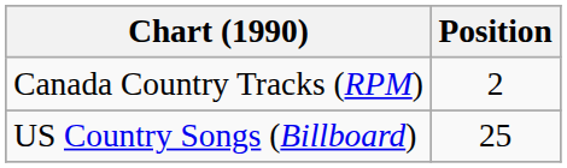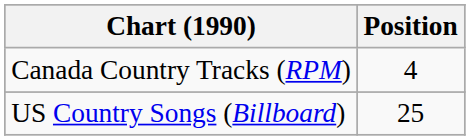 <table class="wikitable sortable">
 <tr>
 <th scope="col">Chart (1990)</th>
 <th scope="col">Position</th>
 </tr>
 <tr>
 <td>Canada Country Tracks (<em><a href='#'>RPM</a></em>)</td>
-<td align="center">2</td>
+<td align="center">4</td>
 </tr>
 <tr>
 <td>US <a href='#'>Country Songs</a> (<em><a href='#'>Billboard</a></em>)</td>
 <td align="center">25</td>
 </tr>
 </table>
